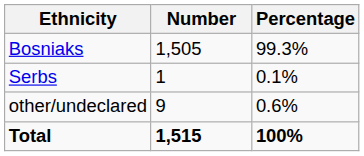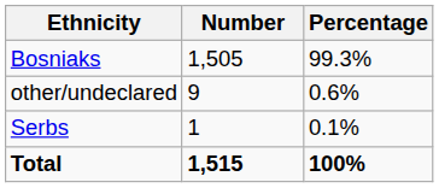 <table class="wikitable">
 <tr>
 <th width="100px">Ethnicity</th>
 <th width="80px">Number</th>
 <th width="80px">Percentage</th>
 </tr>
 <tr>
 <td><a href='#'>Bosniaks</a></td>
 <td>1,505</td>
 <td>99.3%</td>
 </tr>
 <tr>
+<td>other/undeclared</td>
+<td>9</td>
+<td>0.6%</td>
+</tr>
+<tr>
 <td><a href='#'>Serbs</a></td>
 <td>1</td>
 <td>0.1%</td>
-</tr>
-<tr>
-<td>other/undeclared</td>
-<td>9</td>
-<td>0.6%</td>
 </tr>
 <tr>
 <td><strong>Total</strong></td>
 <td><strong>1,515</strong></td>
 <td><strong>100%</strong></td>
 </tr>
 </table>
